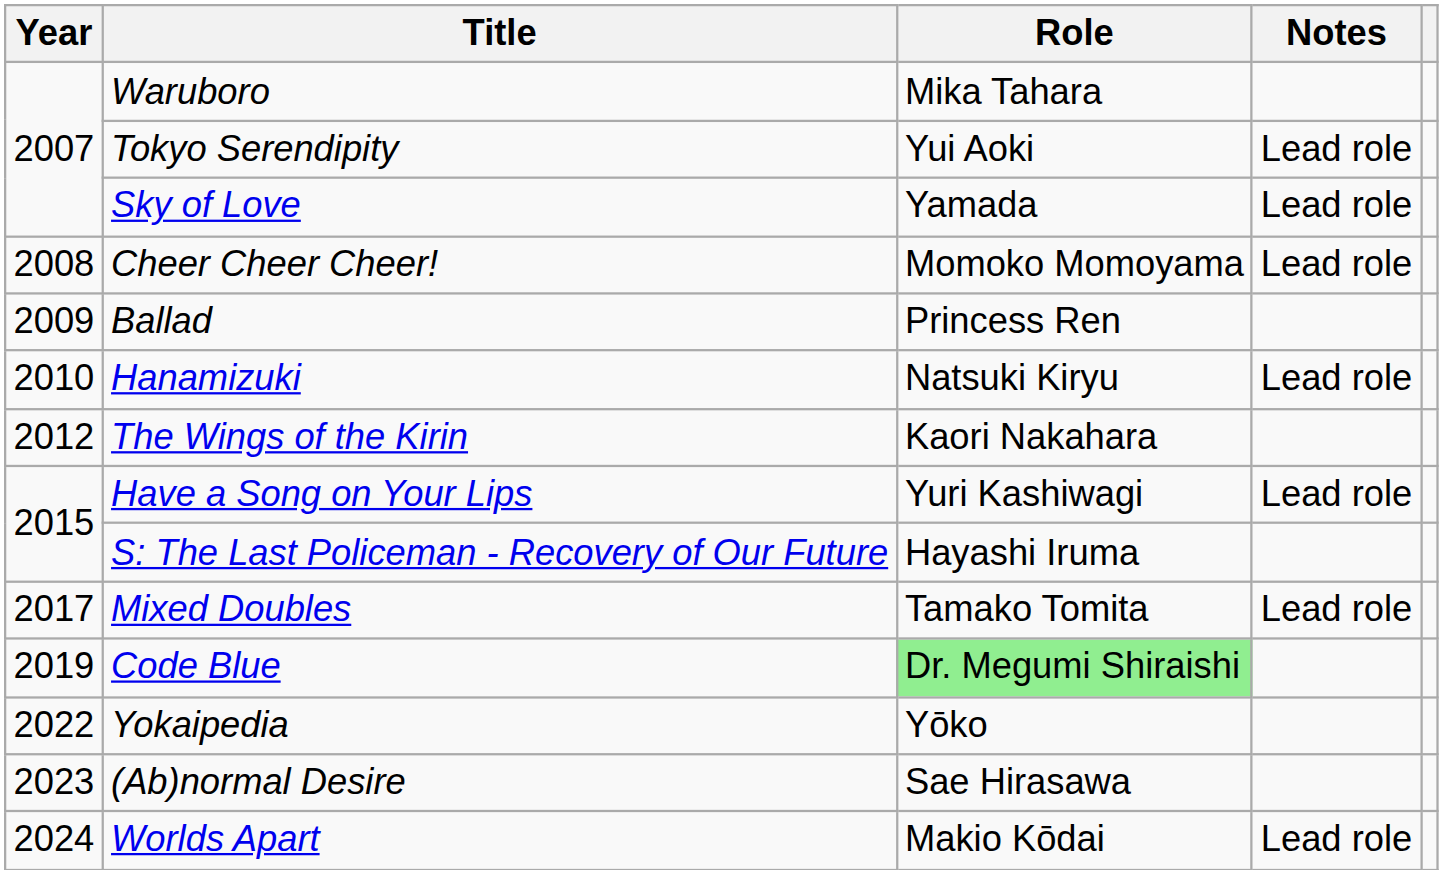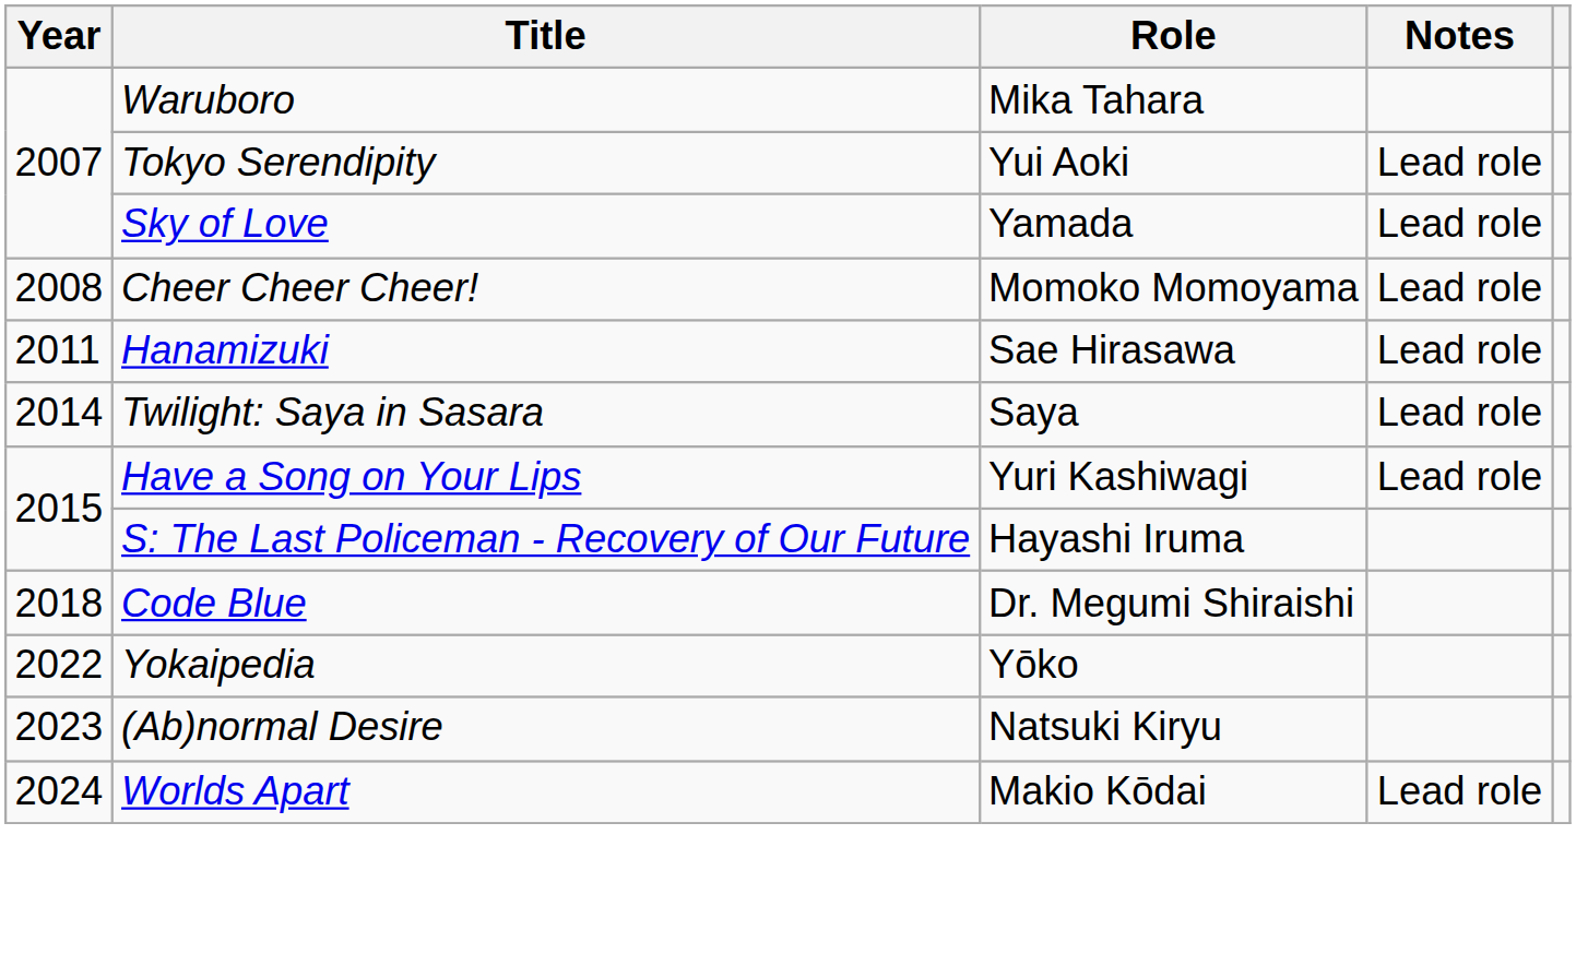 <table class="wikitable sortable">
 <tr>
 <th>Year</th>
 <th>Title</th>
 <th>Role</th>
 <th class="unsortable">Notes</th>
 <th class="unsortable"></th>
 </tr>
 <tr>
 <td rowspan="3">2007</td>
 <td><em>Waruboro</em></td>
 <td>Mika Tahara</td>
 <td></td>
 <td></td>
 </tr>
 <tr>
 <td><em>Tokyo Serendipity</em></td>
 <td>Yui Aoki</td>
 <td>Lead role</td>
 <td></td>
 </tr>
 <tr>
 <td><em><a href='#'>Sky of Love</a></em></td>
 <td>Yamada</td>
 <td>Lead role</td>
 <td></td>
 </tr>
 <tr>
 <td>2008</td>
 <td><em>Cheer Cheer Cheer!</em></td>
 <td>Momoko Momoyama</td>
 <td>Lead role</td>
 <td></td>
 </tr>
 <tr>
-<td>2009</td>
-<td><em>Ballad</em></td>
-<td>Princess Ren</td>
-<td></td>
-<td></td>
-</tr>
-<tr>
-<td>2010</td>
+<td>2011</td>
 <td><em><a href='#'>Hanamizuki</a></em></td>
-<td>Natsuki Kiryu</td>
+<td>Sae Hirasawa</td>
 <td>Lead role</td>
 <td></td>
 </tr>
 <tr>
-<td>2012</td>
-<td><em><a href='#'>The Wings of the Kirin</a></em></td>
-<td>Kaori Nakahara</td>
-<td></td>
+<td>2014</td>
+<td><em>Twilight: Saya in Sasara</em></td>
+<td>Saya</td>
+<td>Lead role</td>
 <td></td>
 </tr>
 <tr>
 <td rowspan="2">2015</td>
 <td><em><a href='#'>Have a Song on Your Lips</a></em></td>
 <td>Yuri Kashiwagi</td>
 <td>Lead role</td>
 <td></td>
 </tr>
 <tr>
 <td><em><a href='#'>S: The Last Policeman - Recovery of Our Future</a></em></td>
 <td>Hayashi Iruma</td>
 <td></td>
 <td></td>
 </tr>
 <tr>
-<td>2017</td>
-<td><em><a href='#'>Mixed Doubles</a></em></td>
-<td>Tamako Tomita</td>
-<td>Lead role</td>
-<td></td>
-</tr>
-<tr>
-<td>2019</td>
+<td>2018</td>
 <td><em><a href='#'>Code Blue</a></em></td>
-<td style="background: lightgreen;">Dr. Megumi Shiraishi</td>
+<td>Dr. Megumi Shiraishi</td>
 <td></td>
 <td></td>
 </tr>
 <tr>
 <td>2022</td>
 <td><em>Yokaipedia</em></td>
 <td>Yōko</td>
 <td></td>
 <td></td>
 </tr>
 <tr>
 <td>2023</td>
 <td><em>(Ab)normal Desire</em></td>
-<td>Sae Hirasawa</td>
+<td>Natsuki Kiryu</td>
 <td></td>
 <td></td>
 </tr>
 <tr>
 <td>2024</td>
 <td><em><a href='#'>Worlds Apart</a></em></td>
 <td>Makio Kōdai</td>
 <td>Lead role</td>
 <td></td>
 </tr>
 </table>
